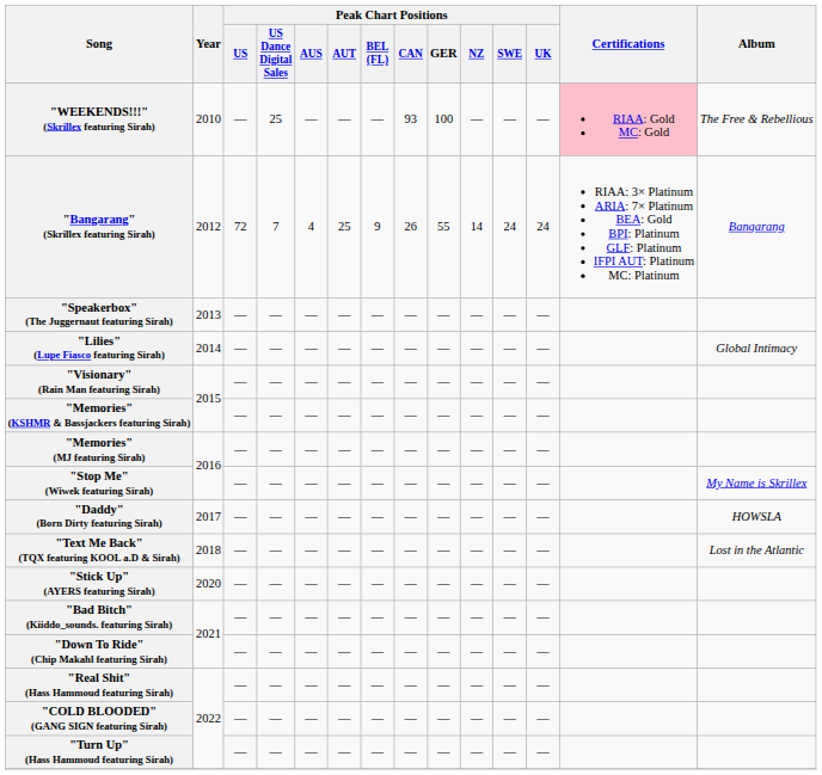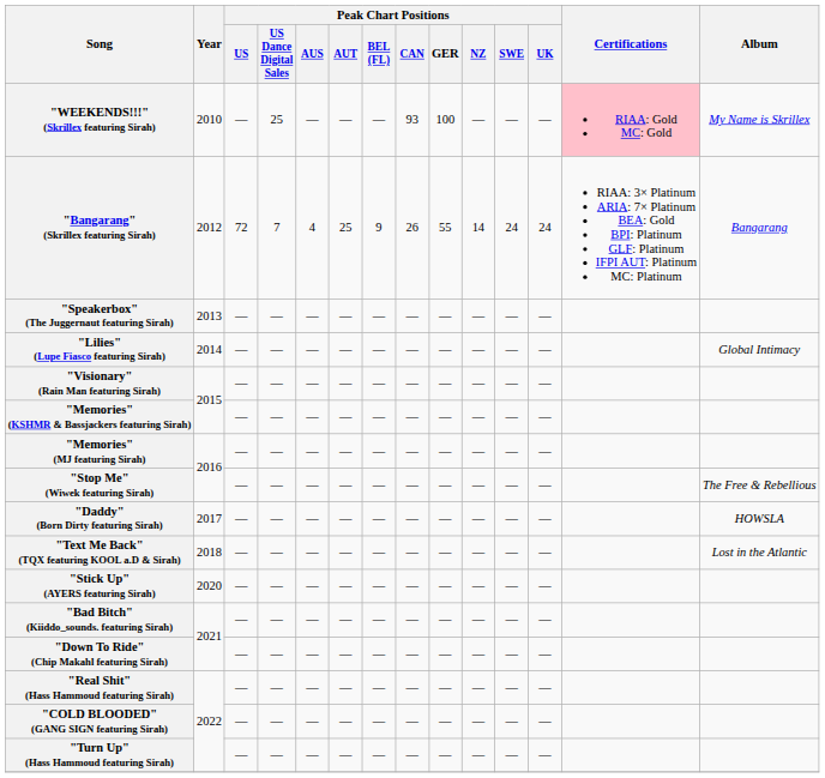 <table class="wikitable plainrowheaders" style="text-align:center">
 <tr>
 <th rowspan="2">Song</th>
 <th rowspan="2">Year</th>
 <th colspan="10">Peak Chart Positions</th>
 <th rowspan="2"><a href='#'>Certifications</a></th>
 <th rowspan="2">Album</th>
 </tr>
 <tr>
 <th scope="col" style="width:2.5em;font-size:90%;"><a href='#'>US</a></th>
 <th scope="col" style="width:2.5em;font-size:90%;"><a href='#'>US Dance Digital Sales</a></th>
 <th scope="col" style="width:2.5em;font-size:90%;"><a href='#'>AUS</a></th>
 <th scope="col" style="width:2.5em;font-size:90%;"><a href='#'>AUT</a></th>
 <th scope="col" style="width:2.5em;font-size:90%;"><a href='#'>BEL (FL)</a></th>
 <th scope="col" style="width:2.5em;font-size:90%;"><a href='#'>CAN</a></th>
 <th>GER</th>
 <th scope="col" style="width:2.5em;font-size:90%;"><a href='#'>NZ</a></th>
 <th scope="col" style="width:2.5em;font-size:90%;"><a href='#'>SWE</a></th>
 <th scope="col" style="width:2.5em;font-size:90%;"><a href='#'>UK</a></th>
 </tr>
 <tr>
 <th scope="row">"WEEKENDS!&excl;!"<br><small>(<a href='#'>Skrillex</a> featuring Sirah)</small></th>
 <td>2010</td>
 <td>—</td>
 <td>25</td>
 <td>—</td>
 <td>—</td>
 <td>—</td>
 <td>93</td>
 <td>100</td>
 <td>—</td>
 <td>—</td>
 <td>—</td>
 <td style="background: pink;"><br><ul><li><a href='#'>RIAA</a>: Gold</li><li><a href='#'>MC</a>: Gold</li></ul></td>
-<td><em>The Free & Rebellious</em></td>
+<td><em><a href='#'>My Name is Skrillex</a></em></td>
 </tr>
 <tr>
 <th scope="row">"<a href='#'>Bangarang</a>"<br><small>(Skrillex featuring Sirah)</small></th>
 <td>2012</td>
 <td>72</td>
 <td>7</td>
 <td>4</td>
 <td>25</td>
 <td>9</td>
 <td>26</td>
 <td>55</td>
 <td>14</td>
 <td>24</td>
 <td>24</td>
 <td><br><ul><li>RIAA: 3× Platinum</li><li><a href='#'>ARIA</a>: 7× Platinum</li><li><a href='#'>BEA</a>: Gold</li><li><a href='#'>BPI</a>: Platinum</li><li><a href='#'>GLF</a>: Platinum</li><li><a href='#'>IFPI AUT</a>: Platinum</li><li>MC: Platinum</li></ul></td>
 <td><em><a href='#'>Bangarang</a></em></td>
 </tr>
 <tr>
 <th scope="row">"Speakerbox"<br><small>(The Juggernaut featuring Sirah)</small></th>
 <td>2013</td>
 <td>—</td>
 <td>—</td>
 <td>—</td>
 <td>—</td>
 <td>—</td>
 <td>—</td>
 <td>—</td>
 <td>—</td>
 <td>—</td>
 <td>—</td>
 <td></td>
 <td></td>
 </tr>
 <tr>
 <th scope="row">"Lilies"<br><small>(<a href='#'>Lupe Fiasco</a> featuring Sirah)</small></th>
 <td>2014</td>
 <td>—</td>
 <td>—</td>
 <td>—</td>
 <td>—</td>
 <td>—</td>
 <td>—</td>
 <td>—</td>
 <td>—</td>
 <td>—</td>
 <td>—</td>
 <td></td>
 <td><em>Global Intimacy</em></td>
 </tr>
 <tr>
 <th scope="row">"Visionary"<br><small>(Rain Man featuring Sirah)</small></th>
 <td rowspan="2">2015</td>
 <td>—</td>
 <td>—</td>
 <td>—</td>
 <td>—</td>
 <td>—</td>
 <td>—</td>
 <td>—</td>
 <td>—</td>
 <td>—</td>
 <td>—</td>
 <td></td>
 <td></td>
 </tr>
 <tr>
 <th scope="row">"Memories"<br><small>(<a href='#'>KSHMR</a> & Bassjackers featuring Sirah)</small></th>
 <td>—</td>
 <td>—</td>
 <td>—</td>
 <td>—</td>
 <td>—</td>
 <td>—</td>
 <td>—</td>
 <td>—</td>
 <td>—</td>
 <td>—</td>
 <td></td>
 <td></td>
 </tr>
 <tr>
 <th scope="row">"Memories"<br><small>(MJ featuring Sirah)</small></th>
 <td rowspan="2">2016</td>
 <td>—</td>
 <td>—</td>
 <td>—</td>
 <td>—</td>
 <td>—</td>
 <td>—</td>
 <td>—</td>
 <td>—</td>
 <td>—</td>
 <td>—</td>
 <td></td>
 <td></td>
 </tr>
 <tr>
 <th scope="row">"Stop Me"<br><small>(Wiwek featuring Sirah)</small></th>
 <td>—</td>
 <td>—</td>
 <td>—</td>
 <td>—</td>
 <td>—</td>
 <td>—</td>
 <td>—</td>
 <td>—</td>
 <td>—</td>
 <td>—</td>
 <td></td>
-<td><em><a href='#'>My Name is Skrillex</a></em></td>
+<td><em>The Free & Rebellious</em></td>
 </tr>
 <tr>
 <th scope="row">"Daddy"<br><small>(Born Dirty featuring Sirah)</small></th>
 <td>2017</td>
 <td>—</td>
 <td>—</td>
 <td>—</td>
 <td>—</td>
 <td>—</td>
 <td>—</td>
 <td>—</td>
 <td>—</td>
 <td>—</td>
 <td>—</td>
 <td></td>
 <td><em>HOWSLA</em></td>
 </tr>
 <tr>
 <th scope="row">"Text Me Back"<br><small>(TQX featuring KOOL a.D & Sirah)</small></th>
 <td>2018</td>
 <td>—</td>
 <td>—</td>
 <td>—</td>
 <td>—</td>
 <td>—</td>
 <td>—</td>
 <td>—</td>
 <td>—</td>
 <td>—</td>
 <td>—</td>
 <td></td>
 <td><em>Lost in the Atlantic</em></td>
 </tr>
 <tr>
 <th scope="row">"Stick Up"<br><small>(AYERS featuring Sirah)</small></th>
 <td>2020</td>
 <td>—</td>
 <td>—</td>
 <td>—</td>
 <td>—</td>
 <td>—</td>
 <td>—</td>
 <td>—</td>
 <td>—</td>
 <td>—</td>
 <td>—</td>
 <td></td>
 <td></td>
 </tr>
 <tr>
 <th scope="row">"Bad Bitch"<br><small>(Kiiddo_sounds. featuring Sirah)</small></th>
 <td rowspan="2">2021</td>
 <td>—</td>
 <td>—</td>
 <td>—</td>
 <td>—</td>
 <td>—</td>
 <td>—</td>
 <td>—</td>
 <td>—</td>
 <td>—</td>
 <td>—</td>
 <td></td>
 <td></td>
 </tr>
 <tr>
 <th scope="row">"Down To Ride"<br><small>(Chip Makahl featuring Sirah)</small></th>
 <td>—</td>
 <td>—</td>
 <td>—</td>
 <td>—</td>
 <td>—</td>
 <td>—</td>
 <td>—</td>
 <td>—</td>
 <td>—</td>
 <td>—</td>
 <td></td>
 <td></td>
 </tr>
 <tr>
 <th scope="row">"Real Shit"<br><small>(Hass Hammoud featuring Sirah)</small></th>
 <td rowspan="3">2022</td>
 <td>—</td>
 <td>—</td>
 <td>—</td>
 <td>—</td>
 <td>—</td>
 <td>—</td>
 <td>—</td>
 <td>—</td>
 <td>—</td>
 <td>—</td>
 <td></td>
 <td></td>
 </tr>
 <tr>
 <th scope="row">"COLD BLOODED"<br><small>(GANG SIGN featuring Sirah)</small></th>
 <td>—</td>
 <td>—</td>
 <td>—</td>
 <td>—</td>
 <td>—</td>
 <td>—</td>
 <td>—</td>
 <td>—</td>
 <td>—</td>
 <td>—</td>
 <td></td>
 <td></td>
 </tr>
 <tr>
 <th scope="row">"Turn Up"<br><small>(Hass Hammoud featuring Sirah)</small></th>
 <td>—</td>
 <td>—</td>
 <td>—</td>
 <td>—</td>
 <td>—</td>
 <td>—</td>
 <td>—</td>
 <td>—</td>
 <td>—</td>
 <td>—</td>
 <td></td>
 <td></td>
 </tr>
 <tr>
 </tr>
 </table>
